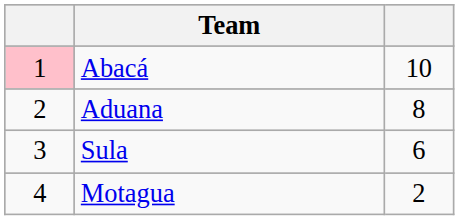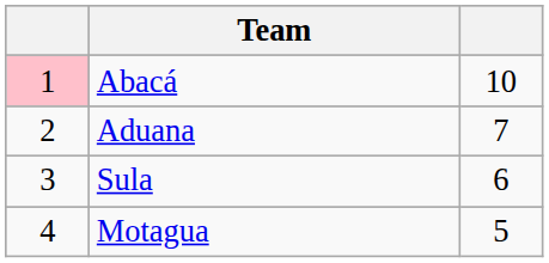 <table class="wikitable">
 <tr>
 <th width=35></th>
 <th width=180>Team</th>
 <th width=35></th>
 </tr>
 <tr align=center>
 <td style="background: pink;">1</td>
 <td align=left><a href='#'>Abacá</a></td>
 <td>10</td>
 </tr>
 <tr align=center>
 <td>2</td>
 <td align=left><a href='#'>Aduana</a></td>
-<td>8</td>
+<td>7</td>
 </tr>
 <tr align=center>
 <td>3</td>
 <td align=left><a href='#'>Sula</a></td>
 <td>6</td>
 </tr>
 <tr align=center>
 <td>4</td>
 <td align=left><a href='#'>Motagua</a></td>
-<td>2</td>
+<td>5</td>
 </tr>
 </table>
